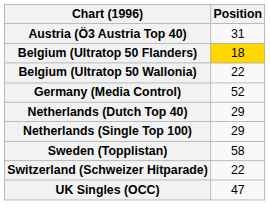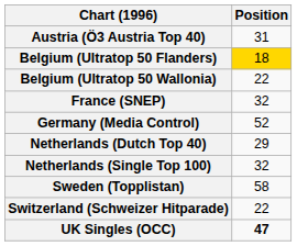 <table class="wikitable sortable plainrowheaders">
 <tr>
 <th>Chart (1996)</th>
 <th>Position</th>
 </tr>
 <tr>
 <th scope="row">Austria (Ö3 Austria Top 40)</th>
 <td align="center">31</td>
 </tr>
 <tr>
 <th scope="row">Belgium (Ultratop 50 Flanders)</th>
 <td align="center" style="background: gold;">18</td>
 </tr>
 <tr>
 <th scope="row">Belgium (Ultratop 50 Wallonia)</th>
 <td align="center">22</td>
 </tr>
 <tr>
+<th scope="row">France (SNEP)</th>
+<td align="center">32</td>
+</tr>
+<tr>
 <th scope="row">Germany (Media Control)</th>
 <td align="center">52</td>
 </tr>
 <tr>
 <th scope="row">Netherlands (Dutch Top 40)</th>
 <td align="center">29</td>
 </tr>
 <tr>
 <th scope="row">Netherlands (Single Top 100)</th>
-<td align="center">29</td>
+<td align="center">32</td>
 </tr>
 <tr>
 <th scope="row">Sweden (Topplistan)</th>
 <td align="center">58</td>
 </tr>
 <tr>
 <th scope="row">Switzerland (Schweizer Hitparade)</th>
 <td align="center">22</td>
 </tr>
 <tr>
 <th scope="row">UK Singles (OCC)</th>
-<td align="center">47</td>
+<td align="center"><strong>47</strong></td>
 </tr>
 </table>
